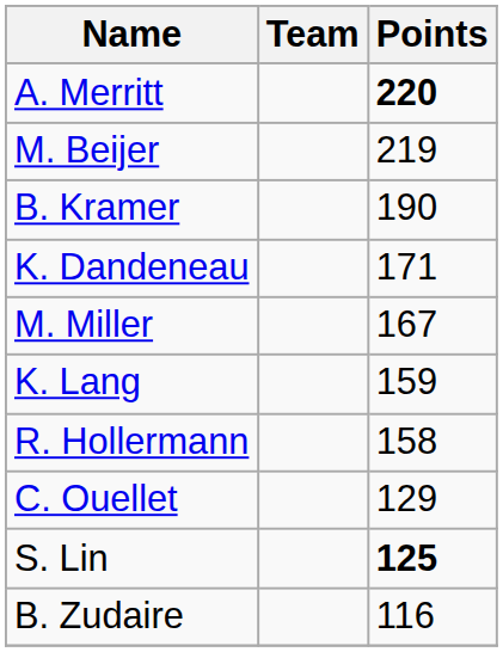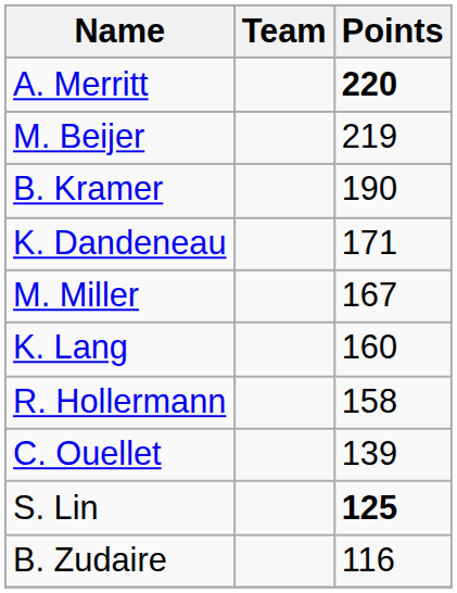 <table class="wikitable">
 <tr>
 <th>Name</th>
 <th>Team</th>
 <th>Points</th>
 </tr>
 <tr>
 <td><a href='#'>A. Merritt</a></td>
 <td></td>
 <td><strong>220</strong></td>
 </tr>
 <tr>
 <td><a href='#'>M. Beijer</a></td>
 <td></td>
 <td>219</td>
 </tr>
 <tr>
 <td><a href='#'>B. Kramer</a></td>
 <td></td>
 <td>190</td>
 </tr>
 <tr>
 <td><a href='#'>K. Dandeneau</a></td>
 <td></td>
 <td>171</td>
 </tr>
 <tr>
 <td><a href='#'>M. Miller</a></td>
 <td></td>
 <td>167</td>
 </tr>
 <tr>
 <td><a href='#'>K. Lang</a></td>
 <td></td>
-<td>159</td>
+<td>160</td>
 </tr>
 <tr>
 <td><a href='#'>R. Hollermann</a></td>
 <td></td>
 <td>158</td>
 </tr>
 <tr>
 <td><a href='#'>C. Ouellet</a></td>
 <td></td>
-<td>129</td>
+<td>139</td>
 </tr>
 <tr>
 <td>S. Lin</td>
 <td></td>
 <td><strong>125</strong></td>
 </tr>
 <tr>
 <td>B. Zudaire</td>
 <td></td>
 <td>116</td>
 </tr>
 <tr>
 </tr>
 </table>
